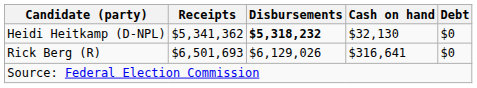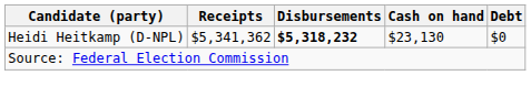 <table class="wikitable sortable">
 <tr>
 <th>Candidate (party)</th>
 <th>Receipts</th>
 <th>Disbursements</th>
 <th>Cash on hand</th>
 <th>Debt</th>
 </tr>
 <tr>
 <td>Heidi Heitkamp (D-NPL)</td>
 <td>$5,341,362</td>
 <td><strong>$5,318,232</strong></td>
-<td>$32,130</td>
-<td>$0</td>
-</tr>
-<tr>
-<td>Rick Berg (R)</td>
-<td>$6,501,693</td>
-<td>$6,129,026</td>
-<td>$316,641</td>
+<td>$23,130</td>
 <td>$0</td>
 </tr>
 <tr>
 <td colspan=5>Source: <a href='#'>Federal Election Commission</a></td>
 </tr>
 </table>
